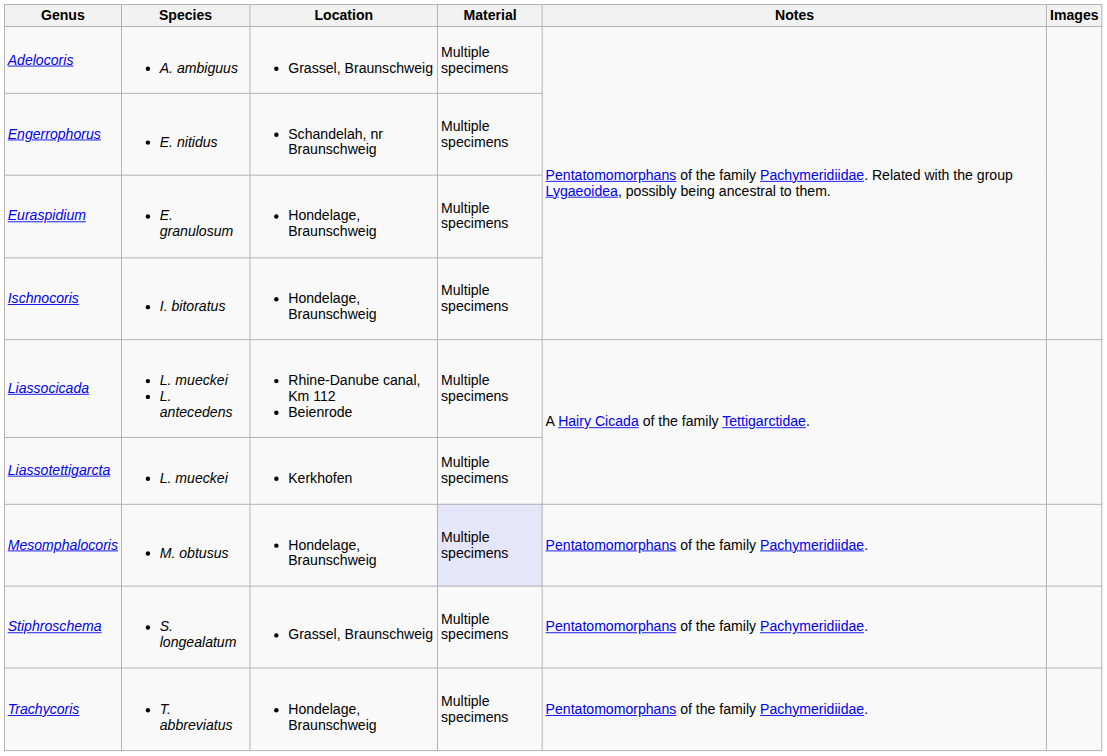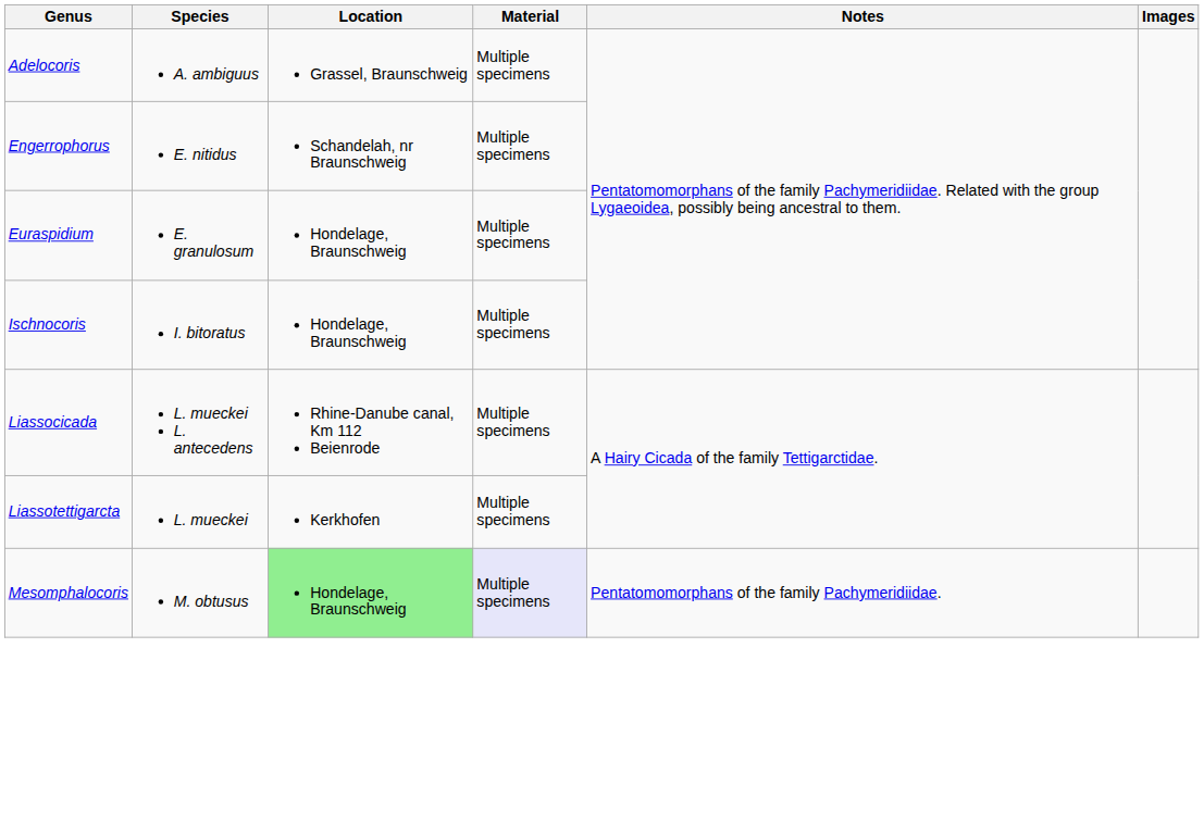 <table class="wikitable">
 <tr>
 <th>Genus</th>
 <th>Species</th>
 <th>Location</th>
 <th>Material</th>
 <th>Notes</th>
 <th>Images</th>
 </tr>
 <tr>
 <td><em><a href='#'>Adelocoris</a></em></td>
 <td><br><ul><li><em>A. ambiguus</em></li></ul></td>
 <td><br><ul><li>Grassel, Braunschweig</li></ul></td>
 <td>Multiple specimens</td>
 <td rowspan="4"><a href='#'>Pentatomomorphans</a> of the family <a href='#'>Pachymeridiidae</a>. Related with the group <a href='#'>Lygaeoidea</a>, possibly being ancestral to them.</td>
 <td rowspan="4"></td>
 </tr>
 <tr>
 <td><em><a href='#'>Engerrophorus</a></em></td>
 <td><br><ul><li><em>E. nitidus</em></li></ul></td>
 <td><br><ul><li>Schandelah, nr Braunschweig</li></ul></td>
 <td>Multiple specimens</td>
 </tr>
 <tr>
 <td><em><a href='#'>Euraspidium</a></em></td>
 <td><br><ul><li><em>E. granulosum</em></li></ul></td>
 <td><br><ul><li>Hondelage, Braunschweig</li></ul></td>
 <td>Multiple specimens</td>
 </tr>
 <tr>
 <td><em><a href='#'>Ischnocoris</a></em></td>
 <td><br><ul><li><em>I. bitoratus</em></li></ul></td>
 <td><br><ul><li>Hondelage, Braunschweig</li></ul></td>
 <td>Multiple specimens</td>
 </tr>
 <tr>
 <td><em><a href='#'>Liassocicada</a></em></td>
 <td><br><ul><li><em>L. mueckei</em></li><li><em>L. antecedens</em></li></ul></td>
 <td><br><ul><li>Rhine-Danube canal, Km 112</li><li>Beienrode</li></ul></td>
 <td>Multiple specimens</td>
 <td rowspan="2">A <a href='#'>Hairy Cicada</a> of the family <a href='#'>Tettigarctidae</a>.</td>
 <td rowspan="2"></td>
 </tr>
 <tr>
 <td><em><a href='#'>Liassotettigarcta</a></em></td>
 <td><br><ul><li><em>L. mueckei</em></li></ul></td>
 <td><br><ul><li>Kerkhofen</li></ul></td>
 <td>Multiple specimens</td>
 </tr>
 <tr>
 <td><em><a href='#'>Mesomphalocoris</a></em></td>
 <td><br><ul><li><em>M. obtusus</em></li></ul></td>
-<td><br><ul><li>Hondelage, Braunschweig</li></ul></td>
+<td style="background: lightgreen;"><br><ul><li>Hondelage, Braunschweig</li></ul></td>
 <td style="background: lavender;">Multiple specimens</td>
 <td><a href='#'>Pentatomomorphans</a> of the family <a href='#'>Pachymeridiidae</a>.</td>
 <td></td>
 </tr>
-<tr>
-<td><em><a href='#'>Stiphroschema</a></em></td>
-<td><br><ul><li><em>S. longealatum</em></li></ul></td>
-<td><br><ul><li>Grassel, Braunschweig</li></ul></td>
-<td>Multiple specimens</td>
-<td><a href='#'>Pentatomomorphans</a> of the family <a href='#'>Pachymeridiidae</a>.</td>
-<td></td>
-</tr>
-<tr>
-<td><em><a href='#'>Trachycoris</a></em></td>
-<td><br><ul><li><em>T. abbreviatus</em></li></ul></td>
-<td><br><ul><li>Hondelage, Braunschweig</li></ul></td>
-<td>Multiple specimens</td>
-<td><a href='#'>Pentatomomorphans</a> of the family <a href='#'>Pachymeridiidae</a>.</td>
-<td></td>
-</tr>
 </table>
